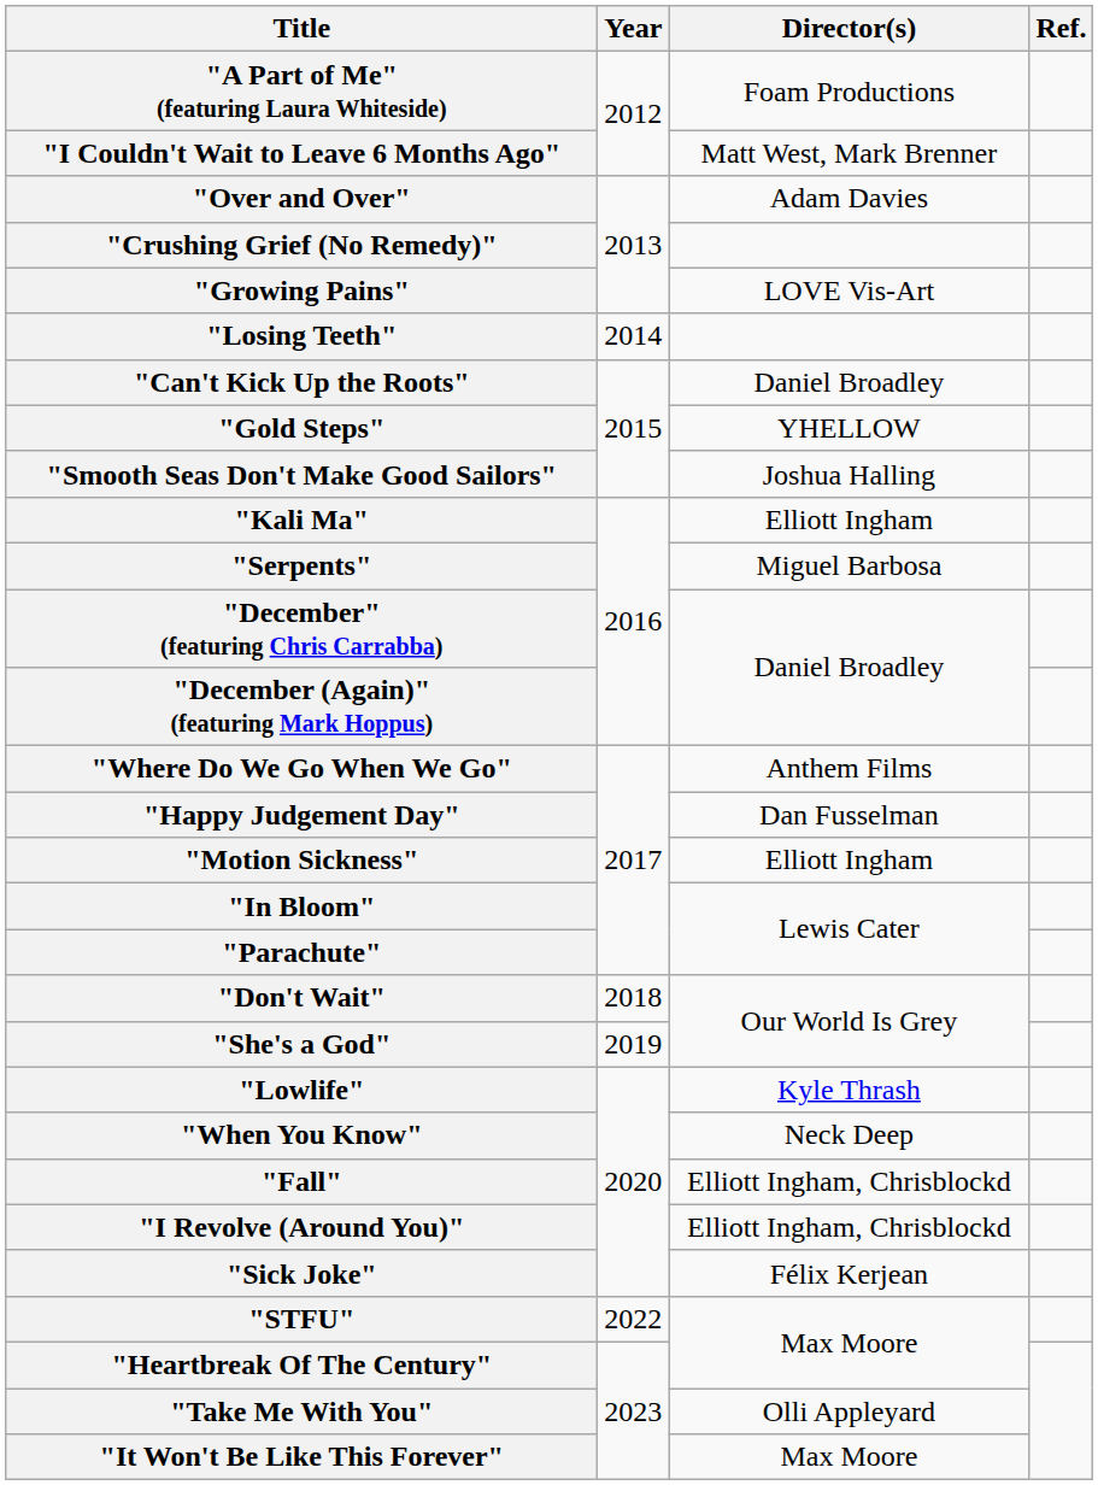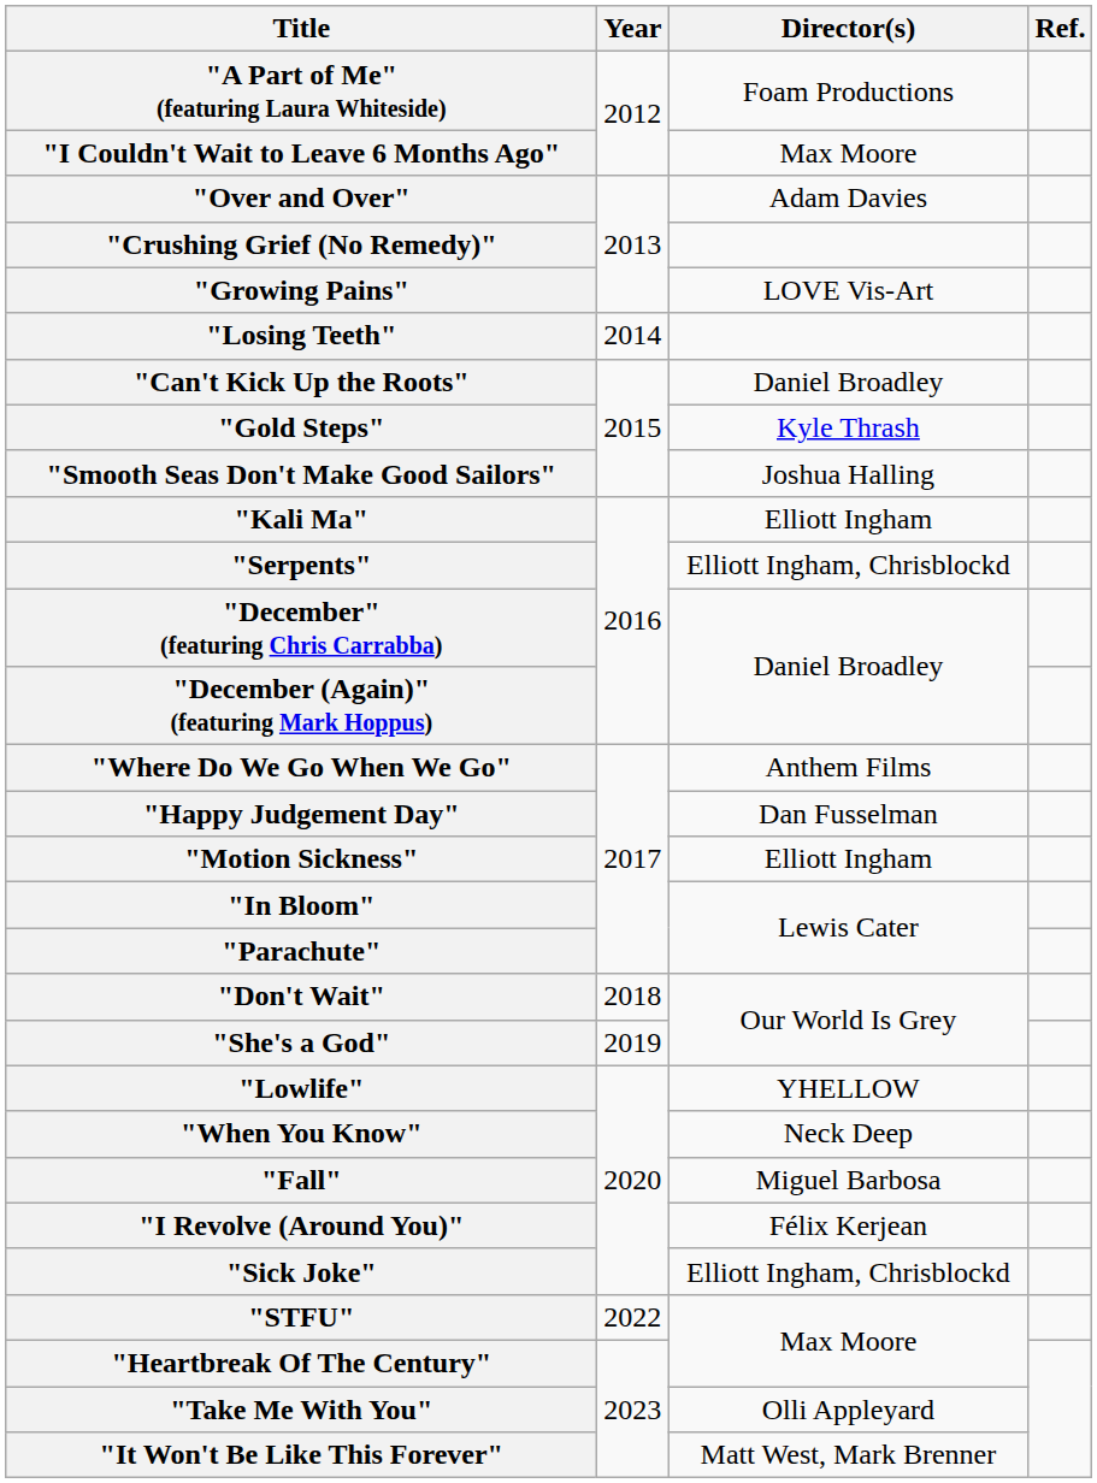 <table class="wikitable plainrowheaders" style="text-align:center;">
 <tr>
 <th scope="col" style="width:20em;">Title</th>
 <th scope="col">Year</th>
 <th scope="col" style="width:12em;">Director(s)</th>
 <th scope="col">Ref.</th>
 </tr>
 <tr>
 <th scope="row">"A Part of Me"<br><small>(featuring Laura Whiteside)</small></th>
 <td rowspan="2">2012</td>
 <td>Foam Productions</td>
 <td></td>
 </tr>
 <tr>
 <th scope="row">"I Couldn't Wait to Leave 6 Months Ago"</th>
-<td>Matt West, Mark Brenner</td>
+<td>Max Moore</td>
 <td></td>
 </tr>
 <tr>
 <th scope="row">"Over and Over"</th>
 <td rowspan="3">2013</td>
 <td>Adam Davies</td>
 <td></td>
 </tr>
 <tr>
 <th scope="row">"Crushing Grief (No Remedy)"</th>
 <td></td>
 <td></td>
 </tr>
 <tr>
 <th scope="row">"Growing Pains"</th>
 <td>LOVE Vis-Art</td>
 <td></td>
 </tr>
 <tr>
 <th scope="row">"Losing Teeth"</th>
 <td>2014</td>
 <td></td>
 <td></td>
 </tr>
 <tr>
 <th scope="row">"Can't Kick Up the Roots"</th>
 <td rowspan="3">2015</td>
 <td>Daniel Broadley</td>
 <td></td>
 </tr>
 <tr>
 <th scope="row">"Gold Steps"</th>
-<td>YHELLOW</td>
+<td><a href='#'>Kyle Thrash</a></td>
 <td></td>
 </tr>
 <tr>
 <th scope="row">"Smooth Seas Don't Make Good Sailors"</th>
 <td>Joshua Halling</td>
 <td></td>
 </tr>
 <tr>
 <th scope="row">"Kali Ma"</th>
 <td rowspan="4">2016</td>
 <td>Elliott Ingham</td>
 <td></td>
 </tr>
 <tr>
 <th scope="row">"Serpents"</th>
-<td>Miguel Barbosa</td>
+<td>Elliott Ingham, Chrisblockd</td>
 <td></td>
 </tr>
 <tr>
 <th scope="row">"December"<br><small>(featuring <a href='#'>Chris Carrabba</a>)</small></th>
 <td rowspan="2">Daniel Broadley</td>
 <td></td>
 </tr>
 <tr>
 <th scope="row">"December (Again)"<br><small>(featuring <a href='#'>Mark Hoppus</a>)</small></th>
 <td></td>
 </tr>
 <tr>
 <th scope="row">"Where Do We Go When We Go"</th>
 <td rowspan="5">2017</td>
 <td>Anthem Films</td>
 <td></td>
 </tr>
 <tr>
 <th scope="row">"Happy Judgement Day"</th>
 <td>Dan Fusselman</td>
 <td></td>
 </tr>
 <tr>
 <th scope="row">"Motion Sickness"</th>
 <td>Elliott Ingham</td>
 <td></td>
 </tr>
 <tr>
 <th scope="row">"In Bloom"</th>
 <td rowspan="2">Lewis Cater</td>
 <td></td>
 </tr>
 <tr>
 <th scope="row">"Parachute"</th>
 <td></td>
 </tr>
 <tr>
 <th scope="row">"Don't Wait"</th>
 <td>2018</td>
 <td rowspan="2">Our World Is Grey</td>
 <td></td>
 </tr>
 <tr>
 <th scope="row">"She's a God"</th>
 <td>2019</td>
 <td></td>
 </tr>
 <tr>
 <th scope="row">"Lowlife"</th>
 <td rowspan="5">2020</td>
-<td><a href='#'>Kyle Thrash</a></td>
+<td>YHELLOW</td>
 <td></td>
 </tr>
 <tr>
 <th scope="row">"When You Know"</th>
 <td>Neck Deep</td>
 <td></td>
 </tr>
 <tr>
 <th scope="row">"Fall"</th>
-<td>Elliott Ingham, Chrisblockd</td>
+<td>Miguel Barbosa</td>
 <td></td>
 </tr>
 <tr>
 <th scope="row">"I Revolve (Around You)"</th>
-<td>Elliott Ingham, Chrisblockd</td>
+<td>Félix Kerjean</td>
 <td></td>
 </tr>
 <tr>
 <th scope="row">"Sick Joke"</th>
-<td>Félix Kerjean</td>
+<td>Elliott Ingham, Chrisblockd</td>
 <td></td>
 </tr>
 <tr>
 <th scope="row">"STFU"</th>
 <td>2022</td>
 <td rowspan="2">Max Moore</td>
 <td></td>
 </tr>
 <tr>
 <th scope="row">"Heartbreak Of The Century"</th>
 <td rowspan="3">2023</td>
 </tr>
 <tr>
 <th scope="row">"Take Me With You"</th>
 <td>Olli Appleyard</td>
 </tr>
 <tr>
 <th scope="row">"It Won't Be Like This Forever"</th>
-<td>Max Moore</td>
+<td>Matt West, Mark Brenner</td>
 </tr>
 </table>
